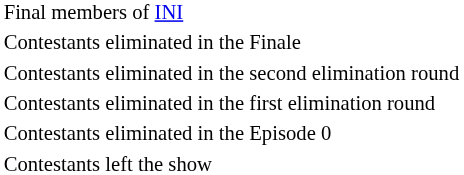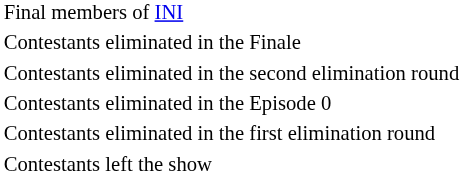 <table class="toccolours" style="font-size: 85%; white-space: nowrap;">
 <tr>
 <td></td>
 <td>Final members of <a href='#'>INI</a></td>
 </tr>
 <tr>
 <td></td>
 <td>Contestants eliminated in the Finale</td>
 </tr>
 <tr>
 <td></td>
 <td>Contestants eliminated in the second elimination round</td>
 </tr>
 <tr>
 <td></td>
-<td>Contestants eliminated in the first elimination round</td>
+<td>Contestants eliminated in the Episode 0</td>
 </tr>
 <tr>
 <td></td>
-<td>Contestants eliminated in the Episode 0</td>
+<td>Contestants eliminated in the first elimination round</td>
 </tr>
 <tr>
 <td></td>
 <td>Contestants left the show</td>
 </tr>
 </table>
